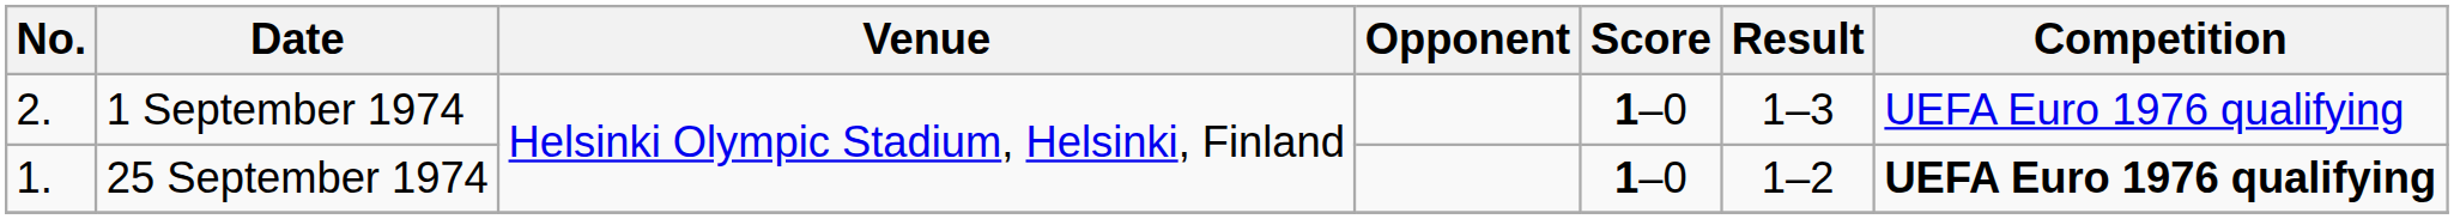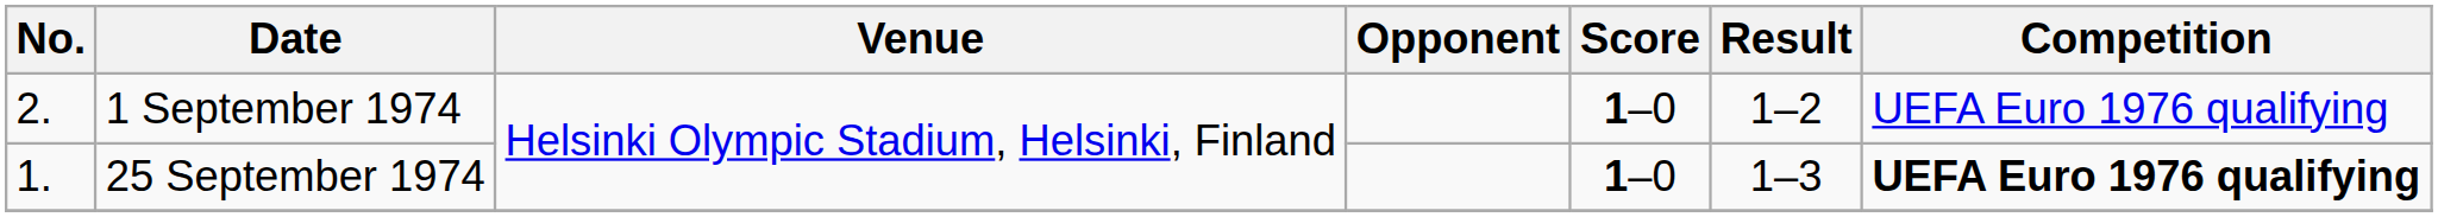 <table class="wikitable">
 <tr>
 <th>No.</th>
 <th>Date</th>
 <th>Venue</th>
 <th>Opponent</th>
 <th>Score</th>
 <th>Result</th>
 <th>Competition</th>
 </tr>
 <tr>
 <td>2.</td>
 <td>1 September 1974</td>
 <td rowspan=2><a href='#'>Helsinki Olympic Stadium</a>, <a href='#'>Helsinki</a>, Finland</td>
 <td></td>
 <td align=center><strong>1</strong>–0</td>
-<td align=center>1–3</td>
+<td align=center>1–2</td>
 <td><a href='#'>UEFA Euro 1976 qualifying</a></td>
 </tr>
 <tr>
 <td>1.</td>
 <td>25 September 1974</td>
 <td></td>
 <td align=center><strong>1</strong>–0</td>
-<td align=center>1–2</td>
+<td align=center>1–3</td>
 <td><strong>UEFA Euro 1976 qualifying</strong></td>
 </tr>
 <tr>
 </tr>
 </table>
